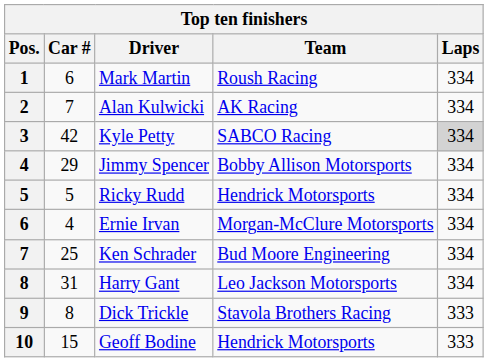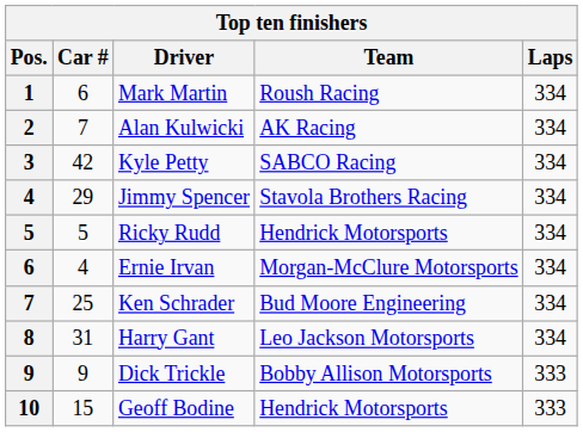 <table class="wikitable" style="font-size:95%;">
 <tr>
 <th colspan=9>Top ten finishers</th>
 </tr>
 <tr>
 <th>Pos.</th>
 <th>Car #</th>
 <th>Driver</th>
 <th>Team</th>
 <th>Laps</th>
 </tr>
 <tr>
 <th>1</th>
 <td align=center>6</td>
 <td><a href='#'>Mark Martin</a></td>
 <td><a href='#'>Roush Racing</a></td>
 <td align=center>334</td>
 </tr>
 <tr>
 <th>2</th>
 <td align=center>7</td>
 <td><a href='#'>Alan Kulwicki</a></td>
 <td><a href='#'>AK Racing</a></td>
 <td align=center>334</td>
 </tr>
 <tr>
 <th>3</th>
 <td align=center>42</td>
 <td><a href='#'>Kyle Petty</a></td>
 <td><a href='#'>SABCO Racing</a></td>
-<td align=center style="background: lightgrey;">334</td>
+<td align=center>334</td>
 </tr>
 <tr>
 <th>4</th>
 <td align=center>29</td>
 <td><a href='#'>Jimmy Spencer</a></td>
-<td><a href='#'>Bobby Allison Motorsports</a></td>
+<td><a href='#'>Stavola Brothers Racing</a></td>
 <td align=center>334</td>
 </tr>
 <tr>
 <th>5</th>
 <td align=center>5</td>
 <td><a href='#'>Ricky Rudd</a></td>
 <td><a href='#'>Hendrick Motorsports</a></td>
 <td align=center>334</td>
 </tr>
 <tr>
 <th>6</th>
 <td align=center>4</td>
 <td><a href='#'>Ernie Irvan</a></td>
 <td><a href='#'>Morgan-McClure Motorsports</a></td>
 <td align=center>334</td>
 </tr>
 <tr>
 <th>7</th>
 <td align=center>25</td>
 <td><a href='#'>Ken Schrader</a></td>
 <td><a href='#'>Bud Moore Engineering</a></td>
 <td align=center>334</td>
 </tr>
 <tr>
 <th>8</th>
 <td align=center>31</td>
 <td><a href='#'>Harry Gant</a></td>
 <td><a href='#'>Leo Jackson Motorsports</a></td>
 <td align=center>334</td>
 </tr>
 <tr>
 <th>9</th>
-<td align=center>8</td>
+<td align=center>9</td>
 <td><a href='#'>Dick Trickle</a></td>
-<td><a href='#'>Stavola Brothers Racing</a></td>
+<td><a href='#'>Bobby Allison Motorsports</a></td>
 <td align=center>333</td>
 </tr>
 <tr>
 <th>10</th>
 <td align=center>15</td>
 <td><a href='#'>Geoff Bodine</a></td>
 <td><a href='#'>Hendrick Motorsports</a></td>
 <td align=center>333</td>
 </tr>
 </table>
